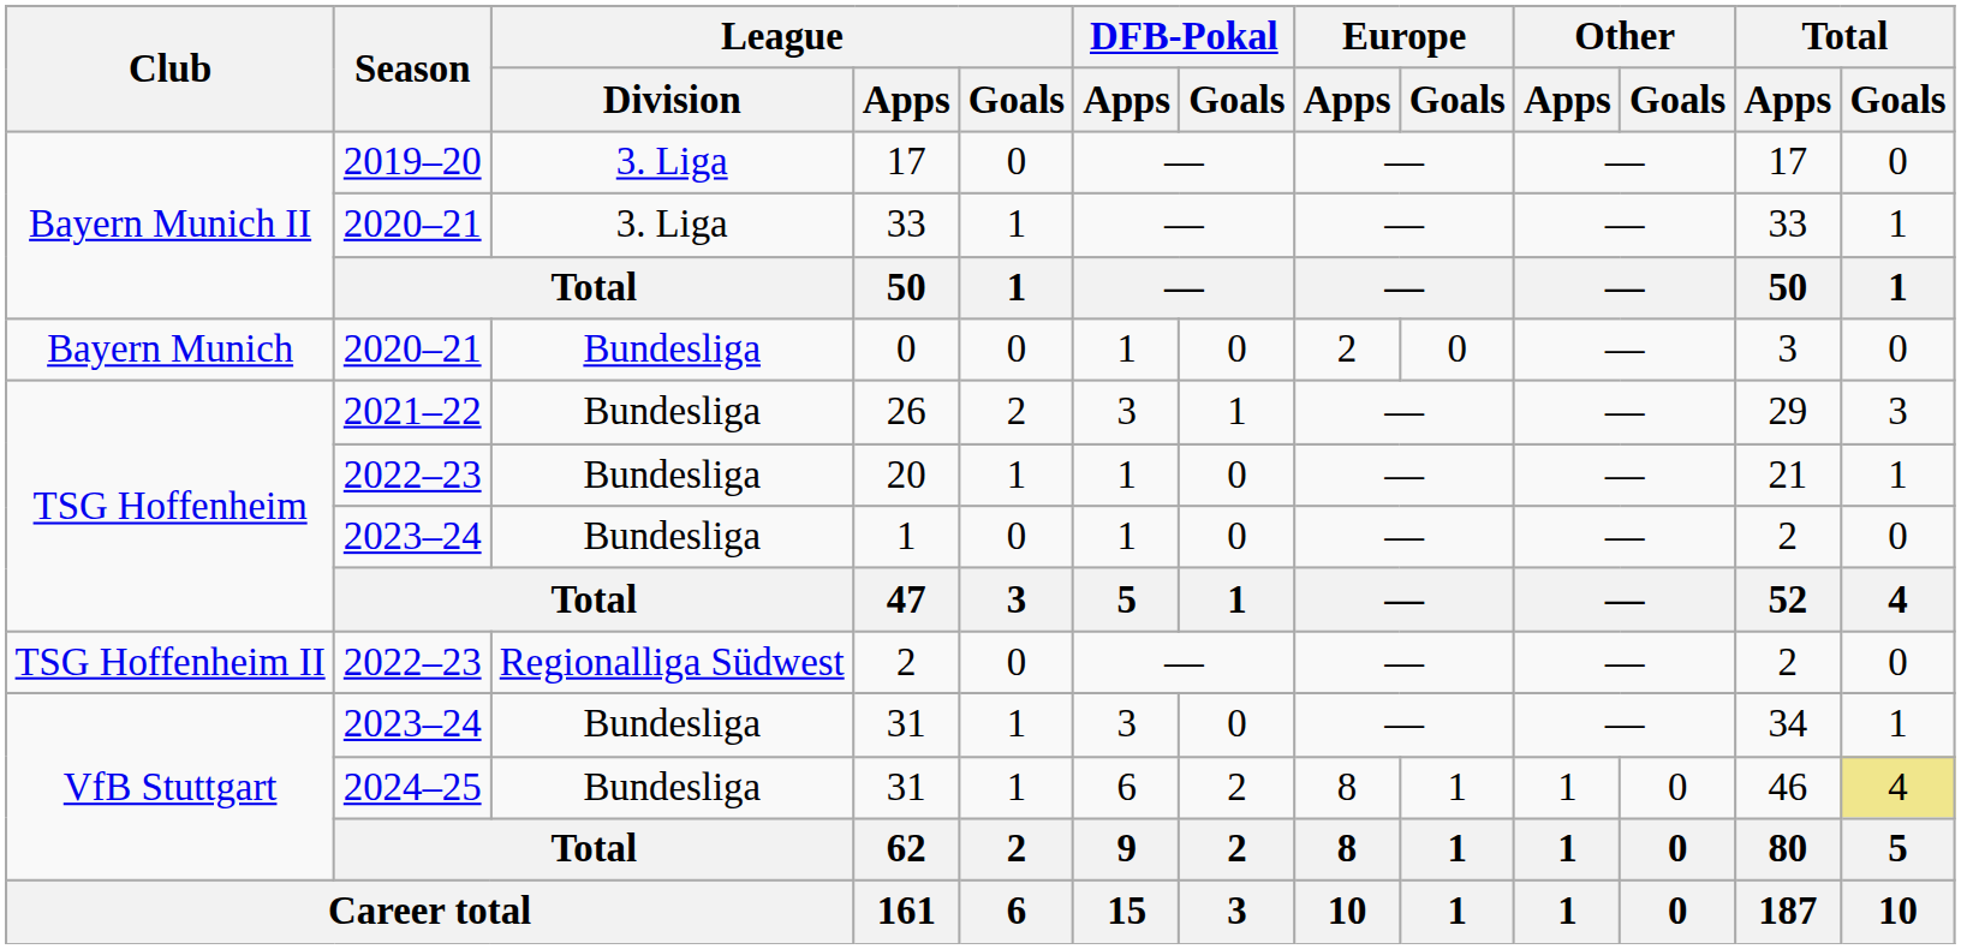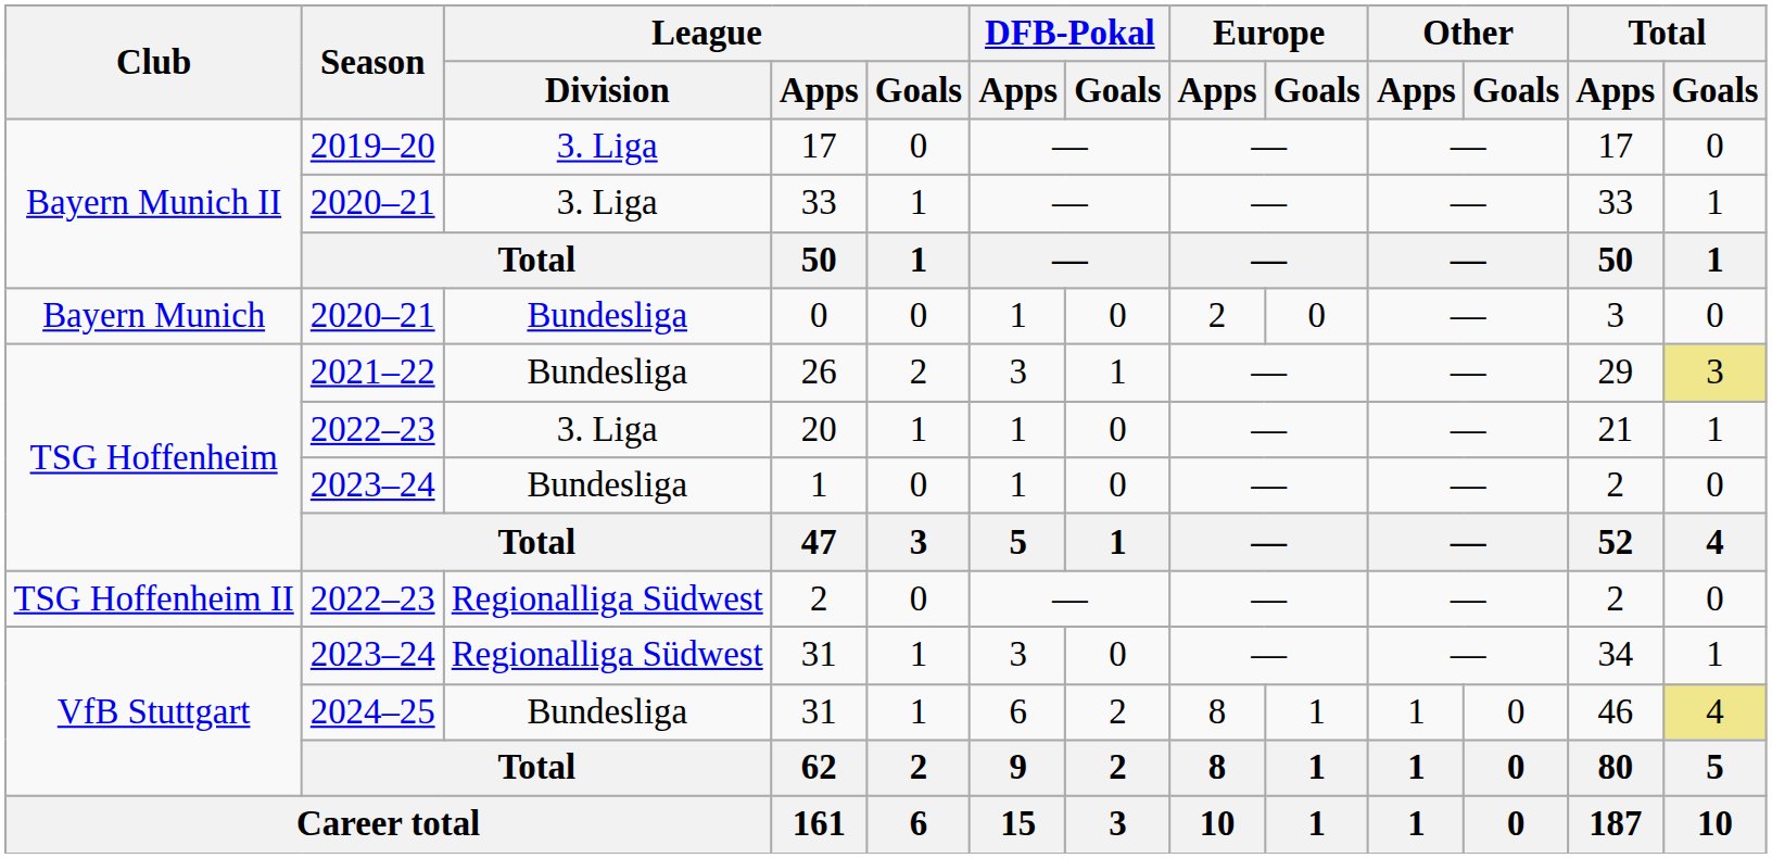 <table class="wikitable" style="text-align:center">
 <tr>
 <th rowspan="2">Club</th>
 <th rowspan="2">Season</th>
 <th colspan="3">League</th>
 <th colspan="2"><a href='#'>DFB-Pokal</a></th>
 <th colspan="2">Europe</th>
 <th colspan="2">Other</th>
 <th colspan="2">Total</th>
 </tr>
 <tr>
 <th>Division</th>
 <th>Apps</th>
 <th>Goals</th>
 <th>Apps</th>
 <th>Goals</th>
 <th>Apps</th>
 <th>Goals</th>
 <th>Apps</th>
 <th>Goals</th>
 <th>Apps</th>
 <th>Goals</th>
 </tr>
 <tr>
 <td rowspan="3"><a href='#'>Bayern Munich II</a></td>
 <td><a href='#'>2019–20</a></td>
 <td><a href='#'>3. Liga</a></td>
 <td>17</td>
 <td>0</td>
 <td colspan="2">—</td>
 <td colspan="2">—</td>
 <td colspan="2">—</td>
 <td>17</td>
 <td>0</td>
 </tr>
 <tr>
 <td><a href='#'>2020–21</a></td>
 <td>3. Liga</td>
 <td>33</td>
 <td>1</td>
 <td colspan="2">—</td>
 <td colspan="2">—</td>
 <td colspan="2">—</td>
 <td>33</td>
 <td>1</td>
 </tr>
 <tr>
 <th colspan="2">Total</th>
 <th>50</th>
 <th>1</th>
 <th colspan="2">—</th>
 <th colspan="2">—</th>
 <th colspan="2">—</th>
 <th>50</th>
 <th>1</th>
 </tr>
 <tr>
 <td><a href='#'>Bayern Munich</a></td>
 <td><a href='#'>2020–21</a></td>
 <td><a href='#'>Bundesliga</a></td>
 <td>0</td>
 <td>0</td>
 <td>1</td>
 <td>0</td>
 <td>2</td>
 <td>0</td>
 <td colspan="2">—</td>
 <td>3</td>
 <td>0</td>
 </tr>
 <tr>
 <td rowspan="4"><a href='#'>TSG Hoffenheim</a></td>
 <td><a href='#'>2021–22</a></td>
 <td>Bundesliga</td>
 <td>26</td>
 <td>2</td>
 <td>3</td>
 <td>1</td>
 <td colspan="2">—</td>
 <td colspan="2">—</td>
 <td>29</td>
-<td>3</td>
+<td style="background: khaki;">3</td>
 </tr>
 <tr>
 <td><a href='#'>2022–23</a></td>
-<td>Bundesliga</td>
+<td>3. Liga</td>
 <td>20</td>
 <td>1</td>
 <td>1</td>
 <td>0</td>
 <td colspan="2">—</td>
 <td colspan="2">—</td>
 <td>21</td>
 <td>1</td>
 </tr>
 <tr>
 <td><a href='#'>2023–24</a></td>
 <td>Bundesliga</td>
 <td>1</td>
 <td>0</td>
 <td>1</td>
 <td>0</td>
 <td colspan="2">—</td>
 <td colspan="2">—</td>
 <td>2</td>
 <td>0</td>
 </tr>
 <tr>
 <th colspan="2">Total</th>
 <th>47</th>
 <th>3</th>
 <th>5</th>
 <th>1</th>
 <th colspan="2">—</th>
 <th colspan="2">—</th>
 <th>52</th>
 <th>4</th>
 </tr>
 <tr>
 <td><a href='#'>TSG Hoffenheim II</a></td>
 <td><a href='#'>2022–23</a></td>
 <td><a href='#'>Regionalliga Südwest</a></td>
 <td>2</td>
 <td>0</td>
 <td colspan="2">—</td>
 <td colspan="2">—</td>
 <td colspan="2">—</td>
 <td>2</td>
 <td>0</td>
 </tr>
 <tr>
 <td rowspan="3"><a href='#'>VfB Stuttgart</a></td>
 <td><a href='#'>2023–24</a></td>
-<td>Bundesliga</td>
+<td><a href='#'>Regionalliga Südwest</a></td>
 <td>31</td>
 <td>1</td>
 <td>3</td>
 <td>0</td>
 <td colspan="2">—</td>
 <td colspan="2">—</td>
 <td>34</td>
 <td>1</td>
 </tr>
 <tr>
 <td><a href='#'>2024–25</a></td>
 <td>Bundesliga</td>
 <td>31</td>
 <td>1</td>
 <td>6</td>
 <td>2</td>
 <td>8</td>
 <td>1</td>
 <td>1</td>
 <td>0</td>
 <td>46</td>
 <td style="background: khaki;">4</td>
 </tr>
 <tr>
 <th colspan="2">Total</th>
 <th>62</th>
 <th>2</th>
 <th>9</th>
 <th>2</th>
 <th>8</th>
 <th>1</th>
 <th>1</th>
 <th>0</th>
 <th>80</th>
 <th>5</th>
 </tr>
 <tr>
 <th colspan="3">Career total</th>
 <th>161</th>
 <th>6</th>
 <th>15</th>
 <th>3</th>
 <th>10</th>
 <th>1</th>
 <th>1</th>
 <th>0</th>
 <th>187</th>
 <th>10</th>
 </tr>
 </table>
